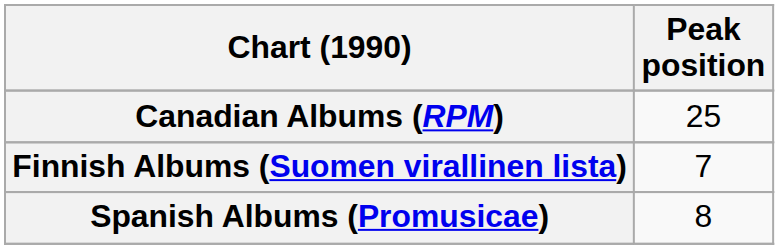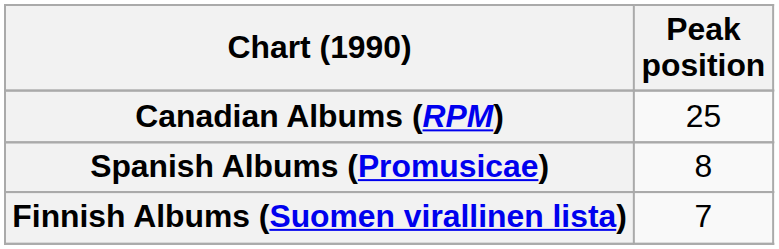 <table class="wikitable sortable plainrowheaders" style="text-align:center">
 <tr>
 <th scope="col">Chart (1990)</th>
 <th scope="col">Peak<br>position</th>
 </tr>
 <tr>
 </tr>
 <tr>
 </tr>
 <tr>
 <th scope="row">Canadian Albums (<em><a href='#'>RPM</a></em>)</th>
 <td>25</td>
 </tr>
 <tr>
 </tr>
 <tr>
-<th scope="row">Finnish Albums (<a href='#'>Suomen virallinen lista</a>)</th>
-<td>7</td>
+<th scope="row">Spanish Albums (<a href='#'>Promusicae</a>)</th>
+<td>8</td>
 </tr>
 <tr>
 </tr>
 <tr>
 </tr>
 <tr>
 </tr>
 <tr>
-<th scope="row">Spanish Albums (<a href='#'>Promusicae</a>)</th>
-<td>8</td>
+<th scope="row">Finnish Albums (<a href='#'>Suomen virallinen lista</a>)</th>
+<td>7</td>
 </tr>
 <tr>
 </tr>
 <tr>
 </tr>
 <tr>
 </tr>
 <tr>
 </tr>
 <tr>
 </tr>
 </table>
